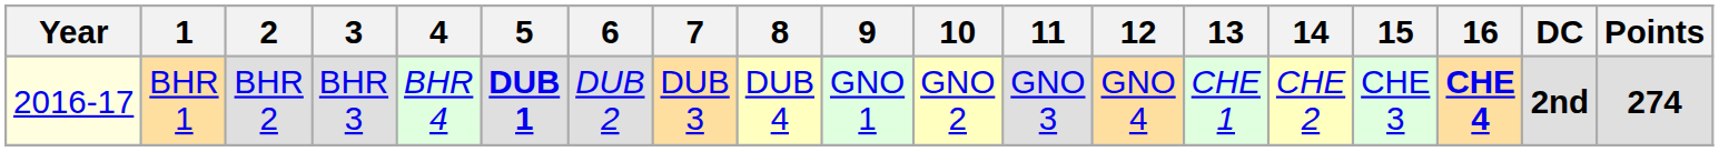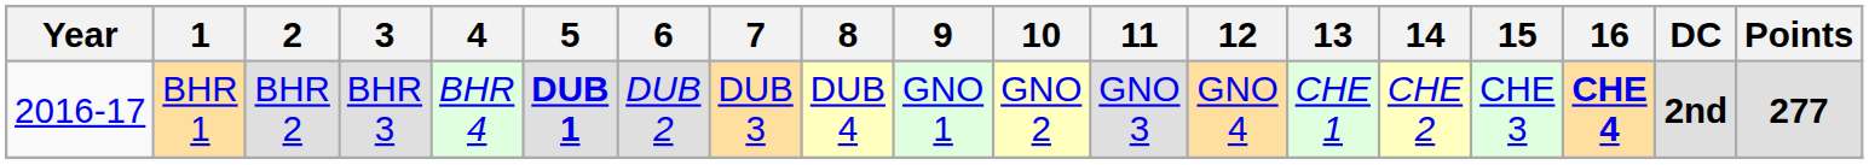 <table class="wikitable" style="text-align:center; font-size:85%">
 <tr>
 <th>Year</th>
 <th>1</th>
 <th>2</th>
 <th>3</th>
 <th>4</th>
 <th>5</th>
 <th>6</th>
 <th>7</th>
 <th>8</th>
 <th>9</th>
 <th>10</th>
 <th>11</th>
 <th>12</th>
 <th>13</th>
 <th>14</th>
 <th>15</th>
 <th>16</th>
 <th>DC</th>
 <th>Points</th>
 </tr>
 <tr>
-<td nowrap style="background: lightyellow;"><a href='#'>2016-17</a></td>
+<td nowrap><a href='#'>2016-17</a></td>
 <td style="background:#FFDF9F;"><a href='#'>BHR<br>1</a><br></td>
 <td style="background:#DFDFDF;"><a href='#'>BHR<br>2</a><br></td>
 <td style="background:#DFDFDF;"><a href='#'>BHR<br>3</a><br></td>
 <td style="background:#DFFFDF;"><em><a href='#'>BHR<br>4</a></em><br></td>
 <td style="background:#DFDFDF;"><strong><a href='#'>DUB<br>1</a></strong><br></td>
 <td style="background:#DFDFDF;"><em><a href='#'>DUB<br>2</a></em><br></td>
 <td style="background:#FFDF9F;"><a href='#'>DUB<br>3</a><br></td>
 <td style="background:#FFFFBF;"><a href='#'>DUB<br>4</a><br></td>
 <td style="background:#DFFFDF;"><a href='#'>GNO<br>1</a><br></td>
 <td style="background:#FFFFBF;"><a href='#'>GNO<br>2</a><br></td>
 <td style="background:#DFDFDF;"><a href='#'>GNO<br>3</a><br></td>
 <td style="background:#FFDF9F;"><a href='#'>GNO<br>4</a><br></td>
 <td style="background:#DFFFDF;"><em><a href='#'>CHE<br>1</a></em><br></td>
 <td style="background:#FFFFBF;"><em><a href='#'>CHE<br>2</a></em><br></td>
 <td style="background:#DFFFDF;"><a href='#'>CHE<br>3</a><br></td>
 <td style="background:#FFDF9F;"><strong><a href='#'>CHE<br>4</a><br></strong></td>
 <th style="background:#DFDFDF;">2nd</th>
-<th style="background:#DFDFDF;">274</th>
+<th style="background:#DFDFDF;">277</th>
 </tr>
 <tr>
 </tr>
 </table>
